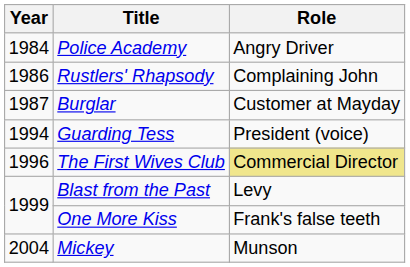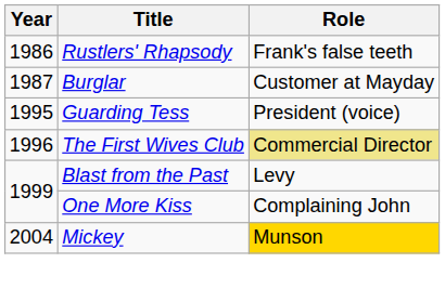 <table class="wikitable">
 <tr>
 <th>Year</th>
 <th>Title</th>
 <th>Role</th>
 </tr>
 <tr>
-<td>1984</td>
-<td><em><a href='#'>Police Academy</a></em></td>
-<td>Angry Driver</td>
-</tr>
-<tr>
 <td>1986</td>
 <td><em><a href='#'>Rustlers' Rhapsody</a></em></td>
-<td>Complaining John</td>
+<td>Frank's false teeth</td>
 </tr>
 <tr>
 <td>1987</td>
 <td><em><a href='#'>Burglar</a></em></td>
 <td>Customer at Mayday</td>
 </tr>
 <tr>
-<td>1994</td>
+<td>1995</td>
 <td><em><a href='#'>Guarding Tess</a></em></td>
 <td>President (voice)</td>
 </tr>
 <tr>
 <td>1996</td>
 <td><em><a href='#'>The First Wives Club</a></em></td>
 <td style="background: khaki;">Commercial Director</td>
 </tr>
 <tr>
 <td rowspan=2>1999</td>
 <td><em><a href='#'>Blast from the Past</a></em></td>
 <td>Levy</td>
 </tr>
 <tr>
 <td><em><a href='#'>One More Kiss</a></em></td>
-<td>Frank's false teeth</td>
+<td>Complaining John</td>
 </tr>
 <tr>
 <td>2004</td>
 <td><em><a href='#'>Mickey</a></em></td>
-<td>Munson</td>
+<td style="background: gold;">Munson</td>
 </tr>
 </table>
